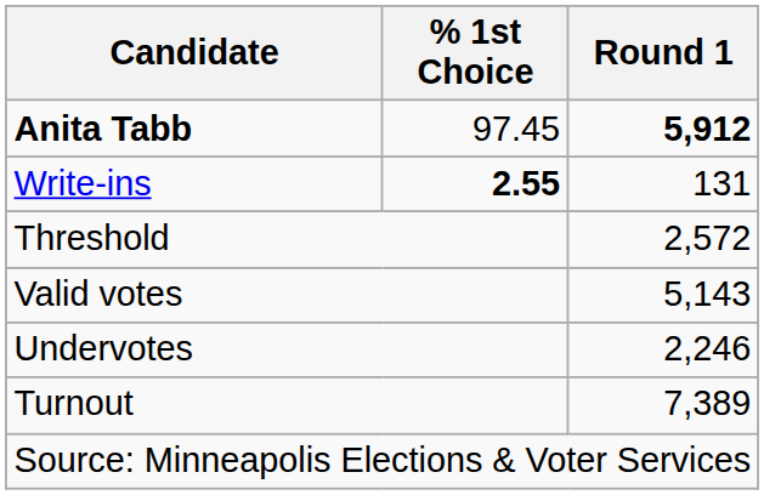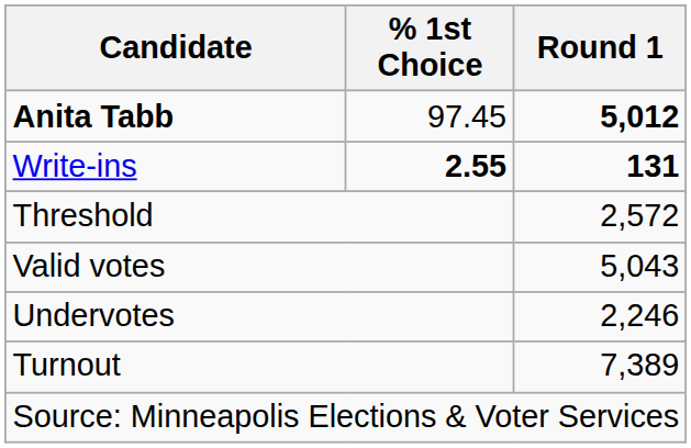 <table class="wikitable">
 <tr>
 <th style="width:165px">Candidate</th>
 <th>% 1st<br>Choice</th>
 <th style="width:80px">Round 1</th>
 </tr>
 <tr>
 <td><strong>Anita Tabb</strong></td>
 <td align="right">97.45</td>
-<td align="right"><strong>5,912</strong></td>
+<td align="right"><strong>5,012</strong></td>
 </tr>
 <tr>
 <td><a href='#'>Write-ins</a></td>
 <td align="right"><strong>2.55</strong></td>
-<td align="right">131</td>
+<td align="right"><strong>131</strong></td>
 </tr>
 <tr>
 <td colspan="2">Threshold</td>
 <td align="right">2,572</td>
 </tr>
 <tr>
 <td colspan="2">Valid votes</td>
-<td align="right">5,143</td>
+<td align="right">5,043</td>
 </tr>
 <tr>
 <td colspan="2">Undervotes</td>
 <td align="right">2,246</td>
 </tr>
 <tr>
 <td colspan="2">Turnout</td>
 <td align="right">7,389</td>
 </tr>
 <tr>
 <td colspan="3">Source: Minneapolis Elections & Voter Services</td>
 </tr>
 </table>
